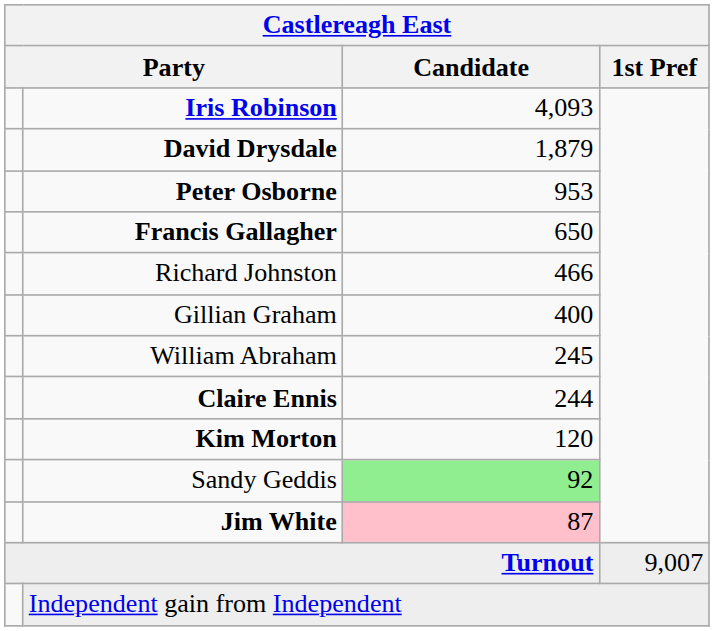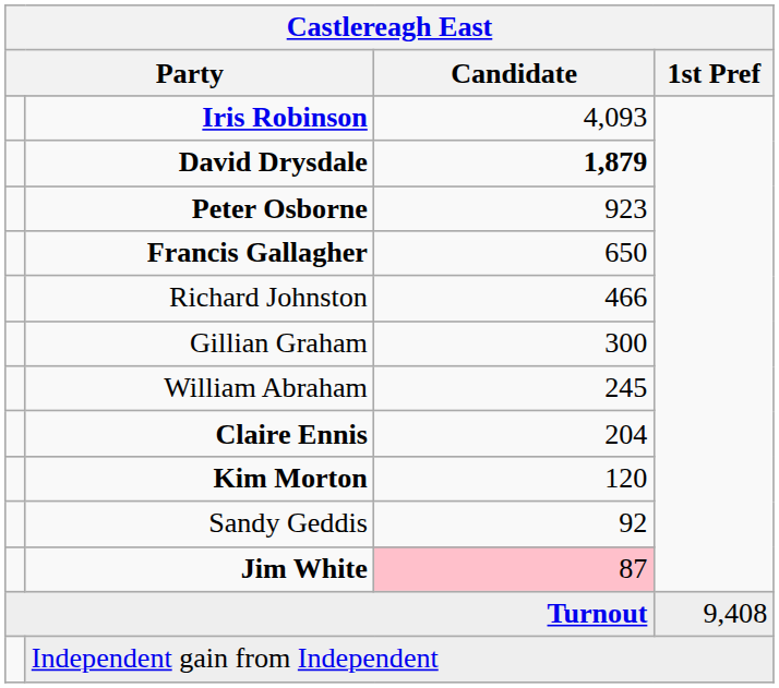 <table class="wikitable">
 <tr>
 <th colspan="4" align="center"><a href='#'>Castlereagh East</a></th>
 </tr>
 <tr>
 <th colspan="2" align="center" width=200>Party</th>
 <th width=150>Candidate</th>
 <th width=60>1st Pref</th>
 </tr>
 <tr>
 <td></td>
 <td align="right"><strong><a href='#'>Iris Robinson</a></strong></td>
 <td align="right">4,093</td>
 </tr>
 <tr>
 <td></td>
 <td align="right"><strong>David Drysdale</strong></td>
-<td align="right">1,879</td>
+<td align="right"><strong>1,879</strong></td>
 </tr>
 <tr>
 <td></td>
 <td align="right"><strong>Peter Osborne</strong></td>
-<td align="right">953</td>
+<td align="right">923</td>
 </tr>
 <tr>
 <td></td>
 <td align="right"><strong>Francis Gallagher</strong></td>
 <td align="right">650</td>
 </tr>
 <tr>
 <td></td>
 <td align="right">Richard Johnston</td>
 <td align="right">466</td>
 </tr>
 <tr>
 <td></td>
 <td align="right">Gillian Graham</td>
-<td align="right">400</td>
+<td align="right">300</td>
 </tr>
 <tr>
 <td></td>
 <td align="right">William Abraham</td>
 <td align="right">245</td>
 </tr>
 <tr>
 <td></td>
 <td align="right"><strong>Claire Ennis</strong></td>
-<td align="right">244</td>
+<td align="right">204</td>
 </tr>
 <tr>
 <td></td>
 <td align="right"><strong>Kim Morton</strong></td>
 <td align="right">120</td>
 </tr>
 <tr>
 <td></td>
 <td align="right">Sandy Geddis</td>
-<td align="right" style="background: lightgreen;">92</td>
+<td align="right">92</td>
 </tr>
 <tr>
 <td></td>
 <td align="right"><strong>Jim White</strong></td>
 <td align="right" style="background: pink;">87</td>
 </tr>
 <tr bgcolor="EEEEEE">
 <td colspan=3 align="right"><strong><a href='#'>Turnout</a></strong></td>
-<td align="right">9,007</td>
+<td align="right">9,408</td>
 </tr>
 <tr>
 <td bgcolor=></td>
 <td colspan=3 bgcolor="EEEEEE"><a href='#'>Independent</a> gain from <a href='#'>Independent</a></td>
 </tr>
 </table>
